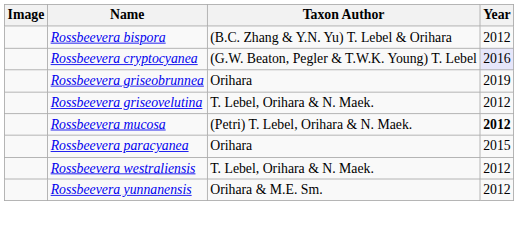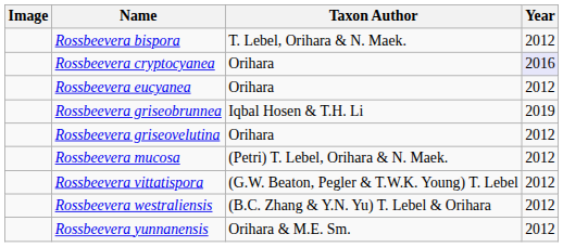 <table class="wikitable sortable">
 <tr>
 <th>Image</th>
 <th>Name</th>
 <th>Taxon Author</th>
 <th>Year</th>
 </tr>
 <tr>
 <td></td>
 <td><em><a href='#'>Rossbeevera bispora</a></em></td>
-<td>(B.C. Zhang & Y.N. Yu) T. Lebel & Orihara</td>
+<td>T. Lebel, Orihara & N. Maek.</td>
 <td>2012</td>
 </tr>
 <tr>
 <td></td>
 <td><em><a href='#'>Rossbeevera cryptocyanea</a></em></td>
-<td>(G.W. Beaton, Pegler & T.W.K. Young) T. Lebel</td>
+<td>Orihara</td>
 <td style="background: lavender;">2016</td>
 </tr>
 <tr>
 <td></td>
+<td><em><a href='#'>Rossbeevera eucyanea</a></em></td>
+<td>Orihara</td>
+<td>2012</td>
+</tr>
+<tr>
+<td></td>
 <td><em><a href='#'>Rossbeevera griseobrunnea</a></em></td>
-<td>Orihara</td>
+<td>Iqbal Hosen & T.H. Li</td>
 <td>2019</td>
 </tr>
 <tr>
 <td></td>
 <td><em><a href='#'>Rossbeevera griseovelutina</a></em></td>
-<td>T. Lebel, Orihara & N. Maek.</td>
+<td>Orihara</td>
 <td>2012</td>
 </tr>
 <tr>
 <td></td>
 <td><em><a href='#'>Rossbeevera mucosa</a></em></td>
 <td>(Petri) T. Lebel, Orihara & N. Maek.</td>
-<td><strong>2012</strong></td>
+<td>2012</td>
 </tr>
 <tr>
 <td></td>
-<td><em><a href='#'>Rossbeevera paracyanea</a></em></td>
-<td>Orihara</td>
-<td>2015</td>
+<td><em><a href='#'>Rossbeevera vittatispora</a></em></td>
+<td>(G.W. Beaton, Pegler & T.W.K. Young) T. Lebel</td>
+<td>2012</td>
 </tr>
 <tr>
 <td></td>
 <td><em><a href='#'>Rossbeevera westraliensis</a></em></td>
-<td>T. Lebel, Orihara & N. Maek.</td>
+<td>(B.C. Zhang & Y.N. Yu) T. Lebel & Orihara</td>
 <td>2012</td>
 </tr>
 <tr>
 <td></td>
 <td><em><a href='#'>Rossbeevera yunnanensis</a></em></td>
 <td>Orihara & M.E. Sm.</td>
 <td>2012</td>
 </tr>
 </table>
